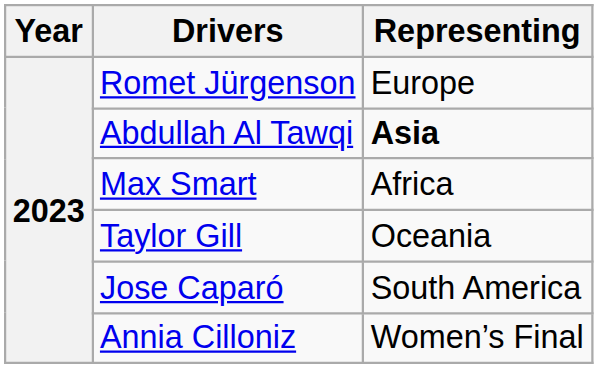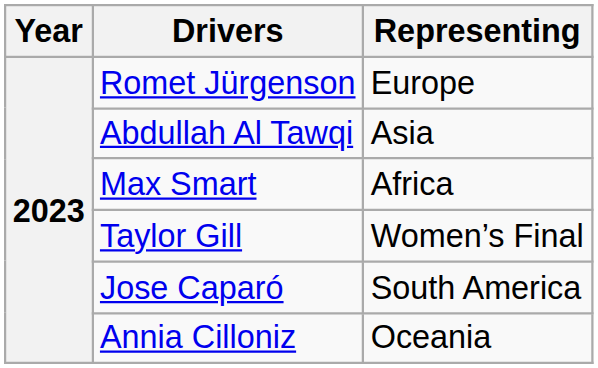 <table class="wikitable" style="font-size: 90%">
 <tr>
 <th>Year</th>
 <th>Drivers</th>
 <th>Representing</th>
 </tr>
 <tr>
 <th rowspan=6>2023</th>
 <td> <a href='#'>Romet Jürgenson</a></td>
 <td>Europe</td>
 </tr>
 <tr>
 <td> <a href='#'>Abdullah Al Tawqi</a></td>
-<td><strong>Asia</strong></td>
+<td>Asia</td>
 </tr>
 <tr>
 <td> <a href='#'>Max Smart</a></td>
 <td>Africa</td>
 </tr>
 <tr>
 <td> <a href='#'>Taylor Gill</a></td>
-<td>Oceania</td>
+<td>Women’s Final</td>
 </tr>
 <tr>
 <td> <a href='#'>Jose Caparó</a></td>
 <td>South America</td>
 </tr>
 <tr>
 <td> <a href='#'>Annia Cilloniz</a></td>
-<td>Women’s Final</td>
+<td>Oceania</td>
 </tr>
 </table>
